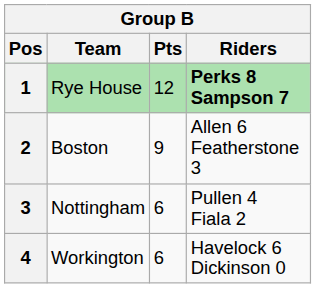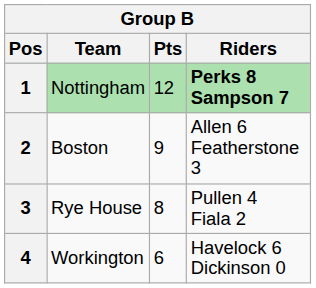 <table class="wikitable">
 <tr>
 <th colspan="4">Group B</th>
 </tr>
 <tr>
 <th width=20>Pos</th>
 <th width=80>Team</th>
 <th width=20>Pts</th>
 <th width=100>Riders</th>
 </tr>
 <tr style="background:#ACE1AF;">
 <th>1</th>
-<td>Rye House</td>
+<td>Nottingham</td>
 <td>12</td>
 <td><strong>Perks 8<br>Sampson 7</strong></td>
 </tr>
 <tr>
 <th>2</th>
 <td>Boston</td>
 <td>9</td>
 <td>Allen 6<br>Featherstone 3</td>
 </tr>
 <tr>
 <th>3</th>
-<td>Nottingham</td>
-<td>6</td>
+<td>Rye House</td>
+<td>8</td>
 <td>Pullen 4<br>Fiala 2</td>
 </tr>
 <tr>
 <th>4</th>
 <td>Workington</td>
 <td>6</td>
 <td>Havelock 6<br>Dickinson 0</td>
 </tr>
 </table>
